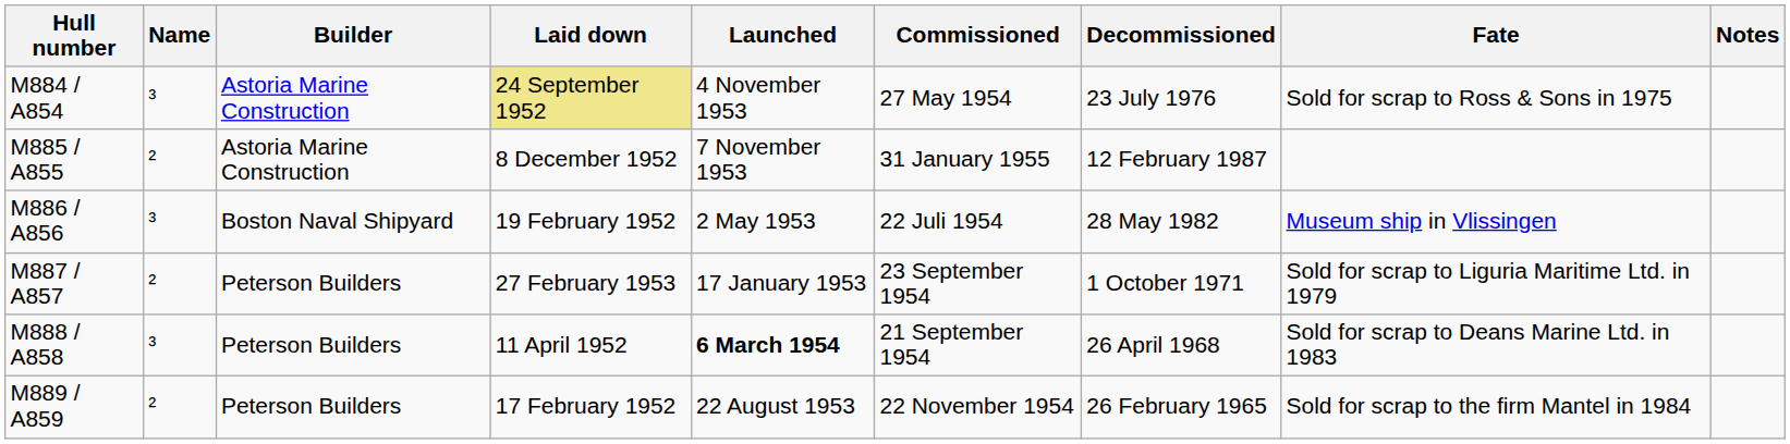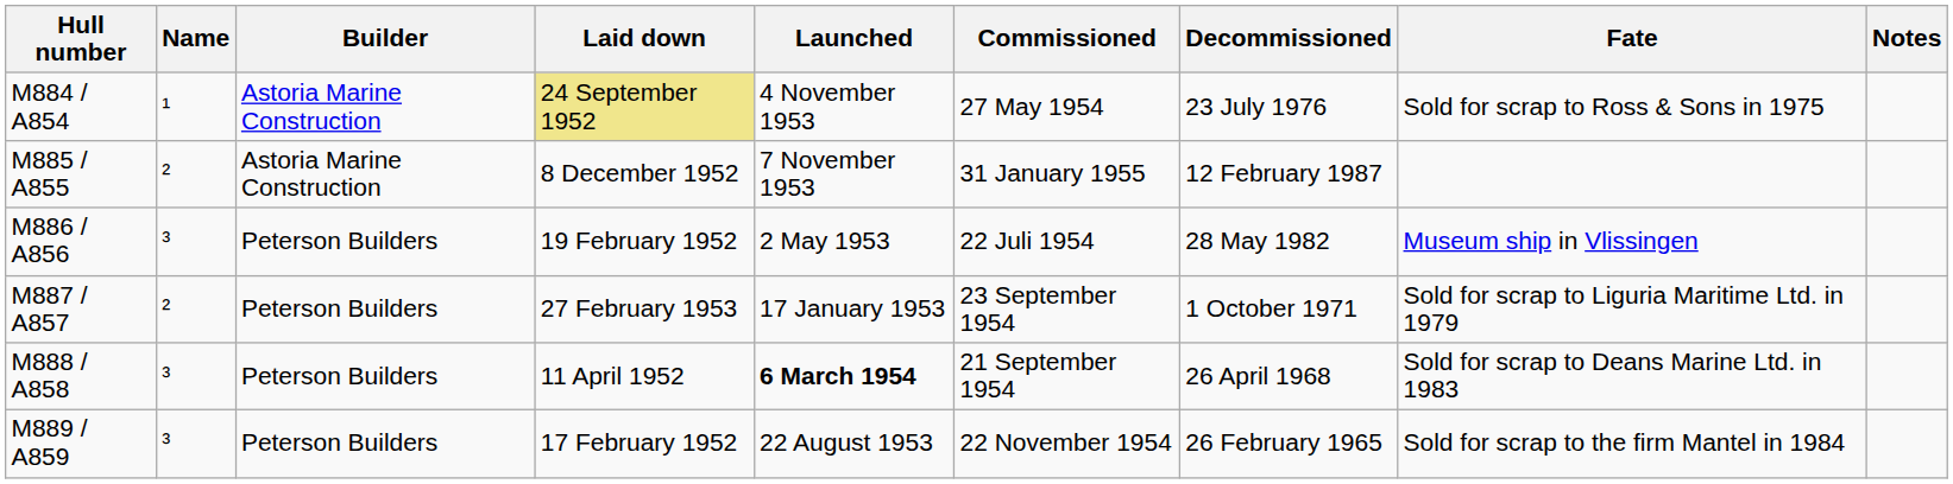 <table class="wikitable">
 <tr>
 <th>Hull number</th>
 <th>Name</th>
 <th>Builder</th>
 <th>Laid down</th>
 <th>Launched</th>
 <th>Commissioned</th>
 <th>Decommissioned</th>
 <th>Fate</th>
 <th>Notes</th>
 </tr>
 <tr>
 <td>M884 / A854</td>
-<td> ³</td>
+<td> ¹</td>
 <td><a href='#'>Astoria Marine Construction</a></td>
 <td style="background: khaki;">24 September 1952</td>
 <td>4 November 1953</td>
 <td>27 May 1954</td>
 <td>23 July 1976</td>
 <td>Sold for scrap to Ross & Sons in 1975</td>
 <td></td>
 </tr>
 <tr>
 <td>M885 / A855</td>
 <td> ²</td>
 <td>Astoria Marine Construction</td>
 <td>8 December 1952</td>
 <td>7 November 1953</td>
 <td>31 January 1955</td>
 <td>12 February 1987</td>
 <td></td>
 <td></td>
 </tr>
 <tr>
 <td>M886 / A856</td>
 <td> ³</td>
-<td>Boston Naval Shipyard</td>
+<td>Peterson Builders</td>
 <td>19 February 1952</td>
 <td>2 May 1953</td>
 <td>22 Juli 1954</td>
 <td>28 May 1982</td>
 <td><a href='#'>Museum ship</a> in <a href='#'>Vlissingen</a></td>
 <td></td>
 </tr>
 <tr>
 <td>M887 / A857</td>
 <td> ²</td>
 <td>Peterson Builders</td>
 <td>27 February 1953</td>
 <td>17 January 1953</td>
 <td>23 September 1954</td>
 <td>1 October 1971</td>
 <td>Sold for scrap to Liguria Maritime Ltd. in 1979</td>
 <td></td>
 </tr>
 <tr>
 <td>M888 / A858</td>
 <td> ³</td>
 <td>Peterson Builders</td>
 <td>11 April 1952</td>
 <td><strong>6 March 1954</strong></td>
 <td>21 September 1954</td>
 <td>26 April 1968</td>
 <td>Sold for scrap to Deans Marine Ltd. in 1983</td>
 <td></td>
 </tr>
 <tr>
 <td>M889 / A859</td>
-<td> ²</td>
+<td> ³</td>
 <td>Peterson Builders</td>
 <td>17 February 1952</td>
 <td>22 August 1953</td>
 <td>22 November 1954</td>
 <td>26 February 1965</td>
 <td>Sold for scrap to the firm Mantel in 1984</td>
 <td></td>
 </tr>
 </table>
